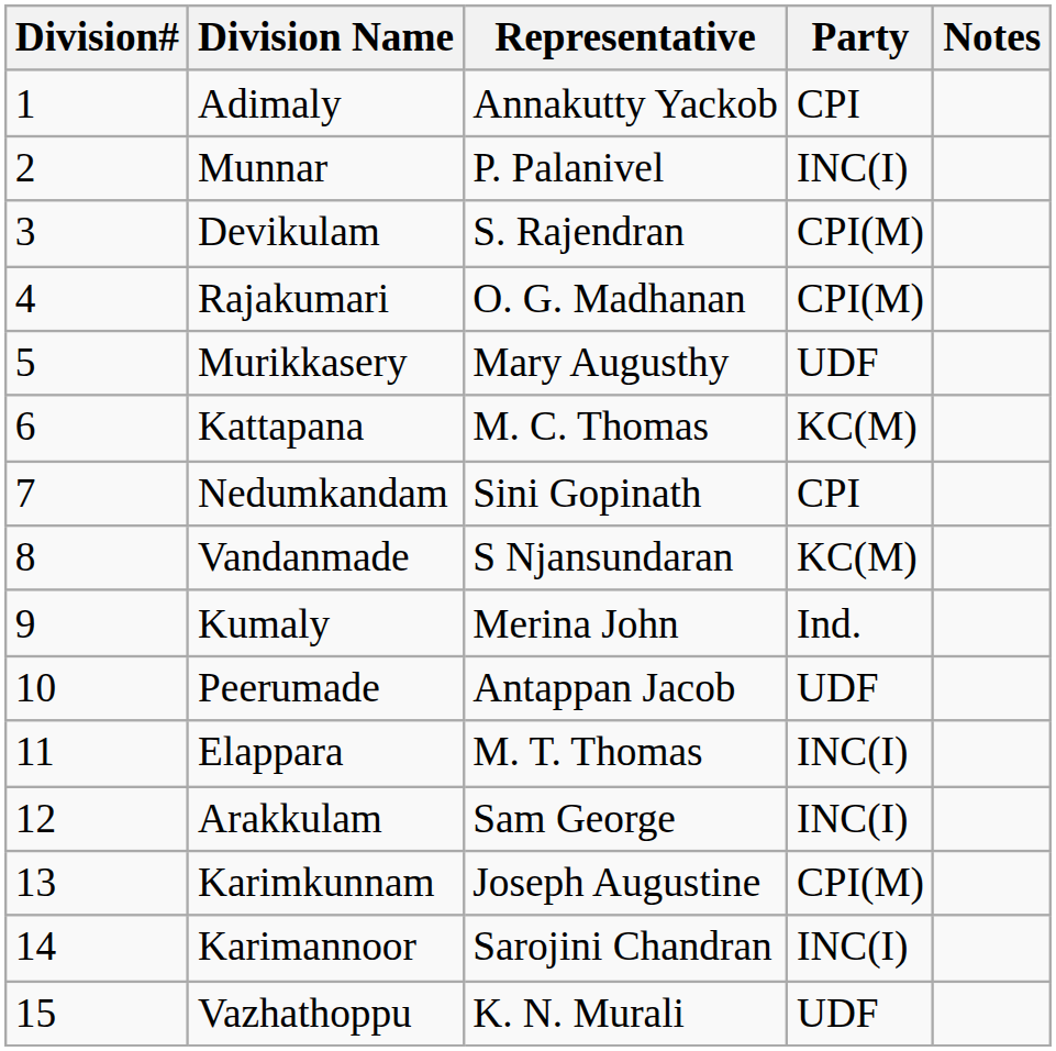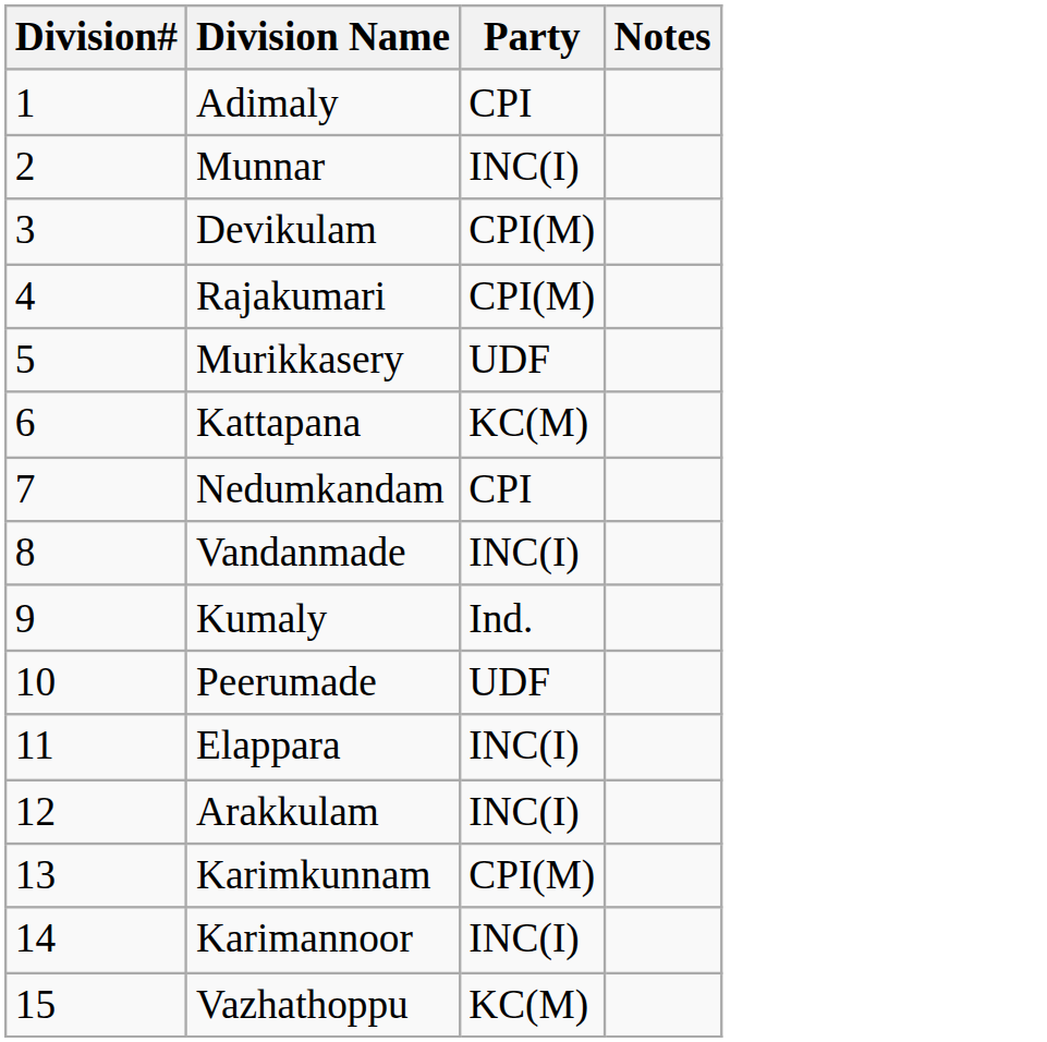 <table class="wikitable">
 <tr>
 <th>Division#</th>
 <th>Division Name</th>
-<th>Representative</th>
 <th>Party</th>
 <th>Notes</th>
 </tr>
 <tr>
 <td>1</td>
 <td>Adimaly</td>
-<td>Annakutty Yackob</td>
 <td>CPI</td>
 <td></td>
 </tr>
 <tr>
 <td>2</td>
 <td>Munnar</td>
-<td>P. Palanivel</td>
 <td>INC(I)</td>
 <td></td>
 </tr>
 <tr>
 <td>3</td>
 <td>Devikulam</td>
-<td>S. Rajendran</td>
 <td>CPI(M)</td>
 <td></td>
 </tr>
 <tr>
 <td>4</td>
 <td>Rajakumari</td>
-<td>O. G. Madhanan</td>
 <td>CPI(M)</td>
 <td></td>
 </tr>
 <tr>
 <td>5</td>
 <td>Murikkasery</td>
-<td>Mary Augusthy</td>
 <td>UDF</td>
 <td></td>
 </tr>
 <tr>
 <td>6</td>
 <td>Kattapana</td>
-<td>M. C. Thomas</td>
 <td>KC(M)</td>
 <td></td>
 </tr>
 <tr>
 <td>7</td>
 <td>Nedumkandam</td>
-<td>Sini Gopinath</td>
 <td>CPI</td>
 <td></td>
 </tr>
 <tr>
 <td>8</td>
 <td>Vandanmade</td>
-<td>S Njansundaran</td>
-<td>KC(M)</td>
+<td>INC(I)</td>
 <td></td>
 </tr>
 <tr>
 <td>9</td>
 <td>Kumaly</td>
-<td>Merina John</td>
 <td>Ind.</td>
 <td></td>
 </tr>
 <tr>
 <td>10</td>
 <td>Peerumade</td>
-<td>Antappan Jacob</td>
 <td>UDF</td>
 <td></td>
 </tr>
 <tr>
 <td>11</td>
 <td>Elappara</td>
-<td>M. T. Thomas</td>
 <td>INC(I)</td>
 <td></td>
 </tr>
 <tr>
 <td>12</td>
 <td>Arakkulam</td>
-<td>Sam George</td>
 <td>INC(I)</td>
 <td></td>
 </tr>
 <tr>
 <td>13</td>
 <td>Karimkunnam</td>
-<td>Joseph Augustine</td>
 <td>CPI(M)</td>
 <td></td>
 </tr>
 <tr>
 <td>14</td>
 <td>Karimannoor</td>
-<td>Sarojini Chandran</td>
 <td>INC(I)</td>
 <td></td>
 </tr>
 <tr>
 <td>15</td>
 <td>Vazhathoppu</td>
-<td>K. N. Murali</td>
-<td>UDF</td>
+<td>KC(M)</td>
 <td></td>
 </tr>
 </table>
